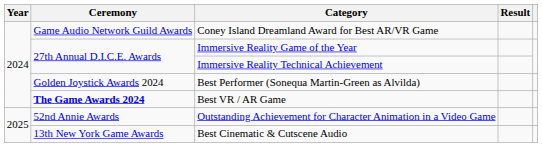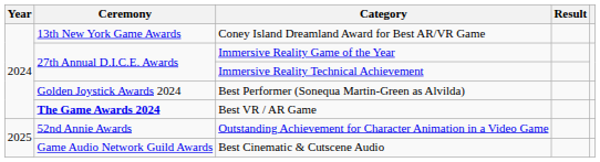 <table class="wikitable plainrowheaders sortable" width="auto">
 <tr>
 <th scope="col">Year</th>
 <th scope="col">Ceremony</th>
 <th scope="col">Category</th>
 <th scope="col">Result</th>
 <th scope="col" class="unsortable"></th>
 </tr>
 <tr>
 <td style="text-align:center;" rowspan="5">2024</td>
-<td><a href='#'>Game Audio Network Guild Awards</a></td>
+<td><a href='#'>13th New York Game Awards</a></td>
 <td>Coney Island Dreamland Award for Best AR/VR Game</td>
 <td></td>
 <td rowspan="1"></td>
 </tr>
 <tr>
 <td rowspan="2"><a href='#'>27th Annual D.I.C.E. Awards</a></td>
 <td><a href='#'>Immersive Reality Game of the Year</a></td>
 <td></td>
 <td style="text-align:center;" rowspan="2"></td>
 </tr>
 <tr>
 <td><a href='#'>Immersive Reality Technical Achievement</a></td>
 <td></td>
 </tr>
 <tr>
 <td><a href='#'>Golden Joystick Awards</a> 2024</td>
 <td>Best Performer (Sonequa Martin-Green as Alvilda)</td>
 <td></td>
 <td rowspan="1" style="text-align:center;"></td>
 </tr>
 <tr>
 <td><strong><a href='#'>The Game Awards 2024</a></strong></td>
 <td>Best VR / AR Game</td>
 <td></td>
 <td rowspan="1" style="text-align:center;"></td>
 </tr>
 <tr>
 <td rowspan="2" style="text-align:center;">2025</td>
 <td><a href='#'>52nd Annie Awards</a></td>
 <td><a href='#'>Outstanding Achievement for Character Animation in a Video Game</a></td>
 <td></td>
 <td style="text-align:center;"></td>
 </tr>
 <tr>
-<td><a href='#'>13th New York Game Awards</a></td>
+<td><a href='#'>Game Audio Network Guild Awards</a></td>
 <td>Best Cinematic & Cutscene Audio</td>
 <td></td>
 <td align="center"></td>
 </tr>
 </table>
